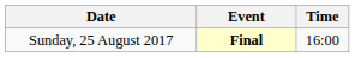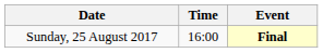 <table class="wikitable" style="text-align:center;">
 <tr>
 <th width="200">Date</th>
+<th width="50">Time</th>
 <th width="100">Event</th>
-<th width="50">Time</th>
 </tr>
 <tr>
 <td>Sunday, 25 August 2017</td>
+<td>16:00</td>
 <td bgcolor="ffffcc"><strong>Final</strong></td>
-<td>16:00</td>
 </tr>
 </table>
